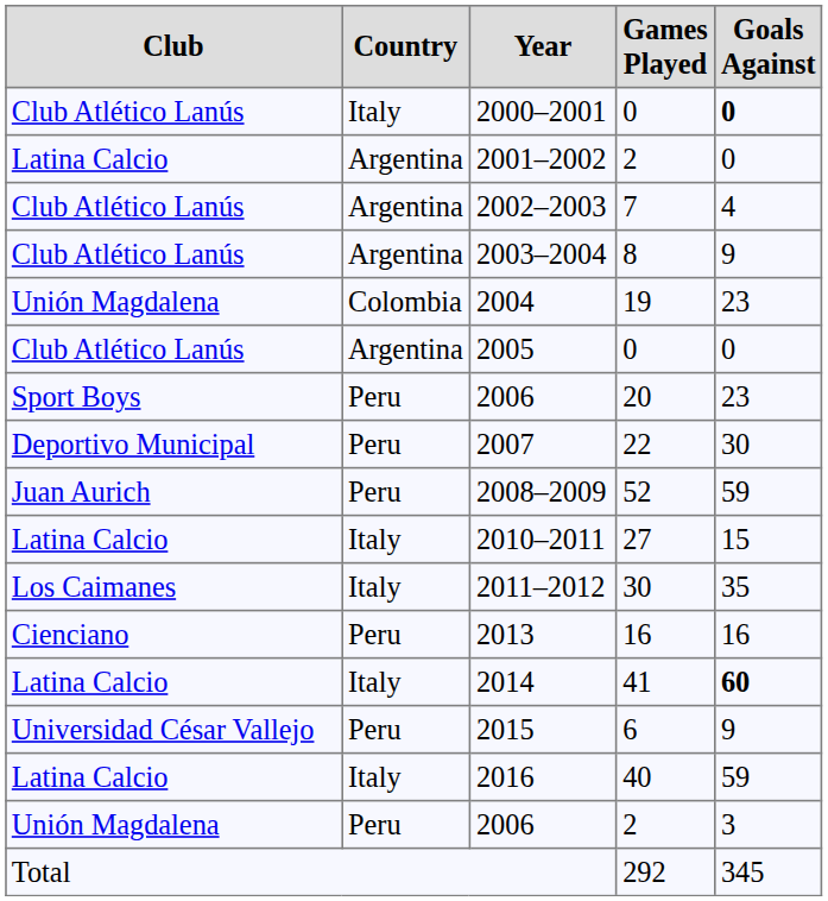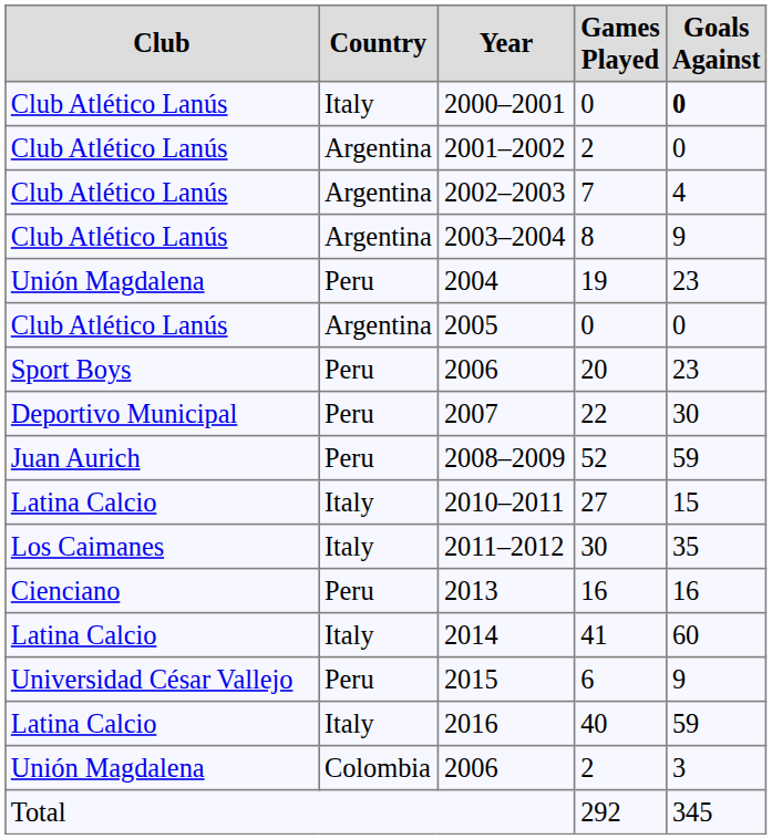 <table align="center" bgcolor="#f7f8ff" cellpadding="3" cellspacing="0" border="1" style="font-size: 95%; border: gray solid 1px; border-collapse: collapse;">
 <tr align=center bgcolor=#DDDDDD style="color:black;">
 <th width="170">Club</th>
 <th width="50">Country</th>
 <th width="70">Year</th>
 <th width="40">Games Played</th>
 <th width="40">Goals Against</th>
 </tr>
 <tr align=left>
 <td><a href='#'>Club Atlético Lanús</a></td>
 <td>Italy</td>
 <td>2000–2001</td>
 <td>0</td>
 <td><strong>0</strong></td>
 </tr>
 <tr align=left>
-<td><a href='#'>Latina Calcio</a></td>
+<td><a href='#'>Club Atlético Lanús</a></td>
 <td>Argentina</td>
 <td>2001–2002</td>
 <td>2</td>
 <td>0</td>
 </tr>
 <tr align=left>
 <td><a href='#'>Club Atlético Lanús</a></td>
 <td>Argentina</td>
 <td>2002–2003</td>
 <td>7</td>
 <td>4</td>
 </tr>
 <tr align=left>
 <td><a href='#'>Club Atlético Lanús</a></td>
 <td>Argentina</td>
 <td>2003–2004</td>
 <td>8</td>
 <td>9</td>
 </tr>
 <tr align=left>
 <td><a href='#'>Unión Magdalena</a></td>
-<td>Colombia</td>
+<td>Peru</td>
 <td>2004</td>
 <td>19</td>
 <td>23</td>
 </tr>
 <tr align=left>
 <td><a href='#'>Club Atlético Lanús</a></td>
 <td>Argentina</td>
 <td>2005</td>
 <td>0</td>
 <td>0</td>
 </tr>
 <tr align=left>
 <td><a href='#'>Sport Boys</a></td>
 <td>Peru</td>
 <td>2006</td>
 <td>20</td>
 <td>23</td>
 </tr>
 <tr align=left>
 <td><a href='#'>Deportivo Municipal</a></td>
 <td>Peru</td>
 <td>2007</td>
 <td>22</td>
 <td>30</td>
 </tr>
 <tr align=left>
 <td><a href='#'>Juan Aurich</a></td>
 <td>Peru</td>
 <td>2008–2009</td>
 <td>52</td>
 <td>59</td>
 </tr>
 <tr align=left>
 <td><a href='#'>Latina Calcio</a></td>
 <td>Italy</td>
 <td>2010–2011</td>
 <td>27</td>
 <td>15</td>
 </tr>
 <tr align=left>
 <td><a href='#'>Los Caimanes</a></td>
 <td>Italy</td>
 <td>2011–2012</td>
 <td>30</td>
 <td>35</td>
 </tr>
 <tr align=left>
 <td><a href='#'>Cienciano</a></td>
 <td>Peru</td>
 <td>2013</td>
 <td>16</td>
 <td>16</td>
 </tr>
 <tr align=left>
 <td><a href='#'>Latina Calcio</a></td>
 <td>Italy</td>
 <td>2014</td>
 <td>41</td>
-<td><strong>60</strong></td>
+<td>60</td>
 </tr>
 <tr align=left>
 <td><a href='#'>Universidad César Vallejo</a></td>
 <td>Peru</td>
 <td>2015</td>
 <td>6</td>
 <td>9</td>
 </tr>
 <tr align=left>
 <td><a href='#'>Latina Calcio</a></td>
 <td>Italy</td>
 <td>2016</td>
 <td>40</td>
 <td>59</td>
 </tr>
 <tr align=left>
 <td><a href='#'>Unión Magdalena</a></td>
-<td>Peru</td>
+<td>Colombia</td>
 <td>2006</td>
 <td>2</td>
 <td>3</td>
 </tr>
 <tr>
 <td colspan=3>Total</td>
 <td>292</td>
 <td>345</td>
 </tr>
 </table>
